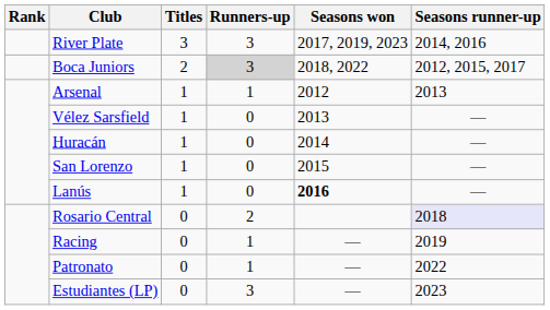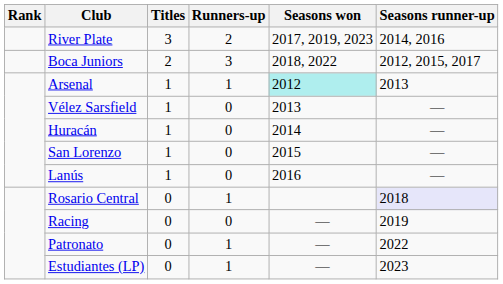 <table class="wikitable sortable">
 <tr>
 <th>Rank</th>
 <th scope=col>Club</th>
 <th scope=col>Titles</th>
 <th scope=col>Runners-up</th>
 <th scope=col>Seasons won</th>
 <th scope=col>Seasons runner-up</th>
 </tr>
 <tr>
 <td rowspan="1"></td>
 <td><a href='#'>River Plate</a></td>
 <td align=center>3</td>
-<td align=center>3</td>
+<td align=center>2</td>
 <td>2017, 2019, 2023</td>
 <td>2014, 2016</td>
 </tr>
 <tr>
 <td rowspan="1"></td>
 <td><a href='#'>Boca Juniors</a></td>
 <td align=center>2</td>
-<td align=center style="background: lightgrey;">3</td>
+<td align=center>3</td>
 <td>2018, 2022</td>
 <td>2012, 2015, 2017</td>
 </tr>
 <tr>
 <td rowspan="5"></td>
 <td><a href='#'>Arsenal</a></td>
 <td align=center>1</td>
 <td align=center>1</td>
-<td>2012</td>
+<td style="background: paleturquoise;">2012</td>
 <td>2013</td>
 </tr>
 <tr>
 <td><a href='#'>Vélez Sarsfield</a></td>
 <td align=center>1</td>
 <td align=center>0</td>
 <td>2013</td>
 <td align=center>—</td>
 </tr>
 <tr>
 <td><a href='#'>Huracán</a></td>
 <td align=center>1</td>
 <td align=center>0</td>
 <td>2014</td>
 <td align=center>—</td>
 </tr>
 <tr>
 <td><a href='#'>San Lorenzo</a></td>
 <td align=center>1</td>
 <td align=center>0</td>
 <td>2015</td>
 <td align=center>—</td>
 </tr>
 <tr>
 <td><a href='#'>Lanús</a></td>
 <td align=center>1</td>
 <td align=center>0</td>
-<td><strong>2016</strong></td>
+<td>2016</td>
 <td align=center>—</td>
 </tr>
 <tr>
 <td rowspan="4"></td>
 <td><a href='#'>Rosario Central</a></td>
 <td align="center">0</td>
-<td align="center">2</td>
+<td align="center">1</td>
 <td align=center></td>
 <td style="background: lavender;">2018</td>
 </tr>
 <tr>
 <td><a href='#'>Racing</a></td>
 <td align="center">0</td>
-<td align=center>1</td>
+<td align=center>0</td>
 <td align=center>—</td>
 <td>2019</td>
 </tr>
 <tr>
 <td><a href='#'>Patronato</a></td>
 <td align="center">0</td>
 <td align=center>1</td>
 <td align=center>—</td>
 <td>2022</td>
 </tr>
 <tr>
 <td><a href='#'>Estudiantes (LP)</a></td>
 <td align="center">0</td>
-<td align=center>3</td>
+<td align=center>1</td>
 <td align=center>—</td>
 <td>2023</td>
 </tr>
 </table>
